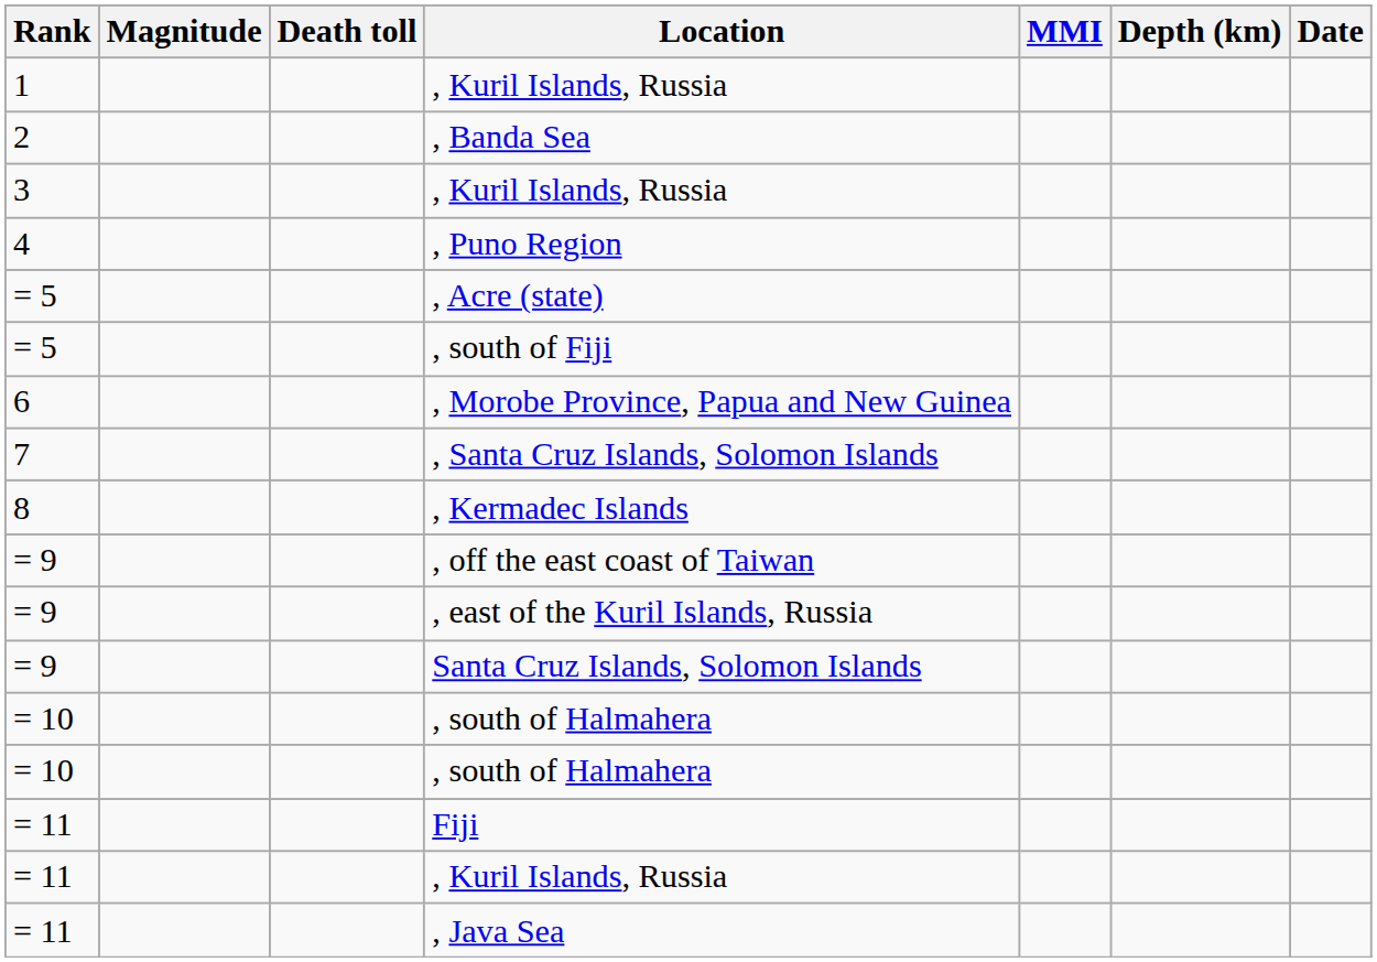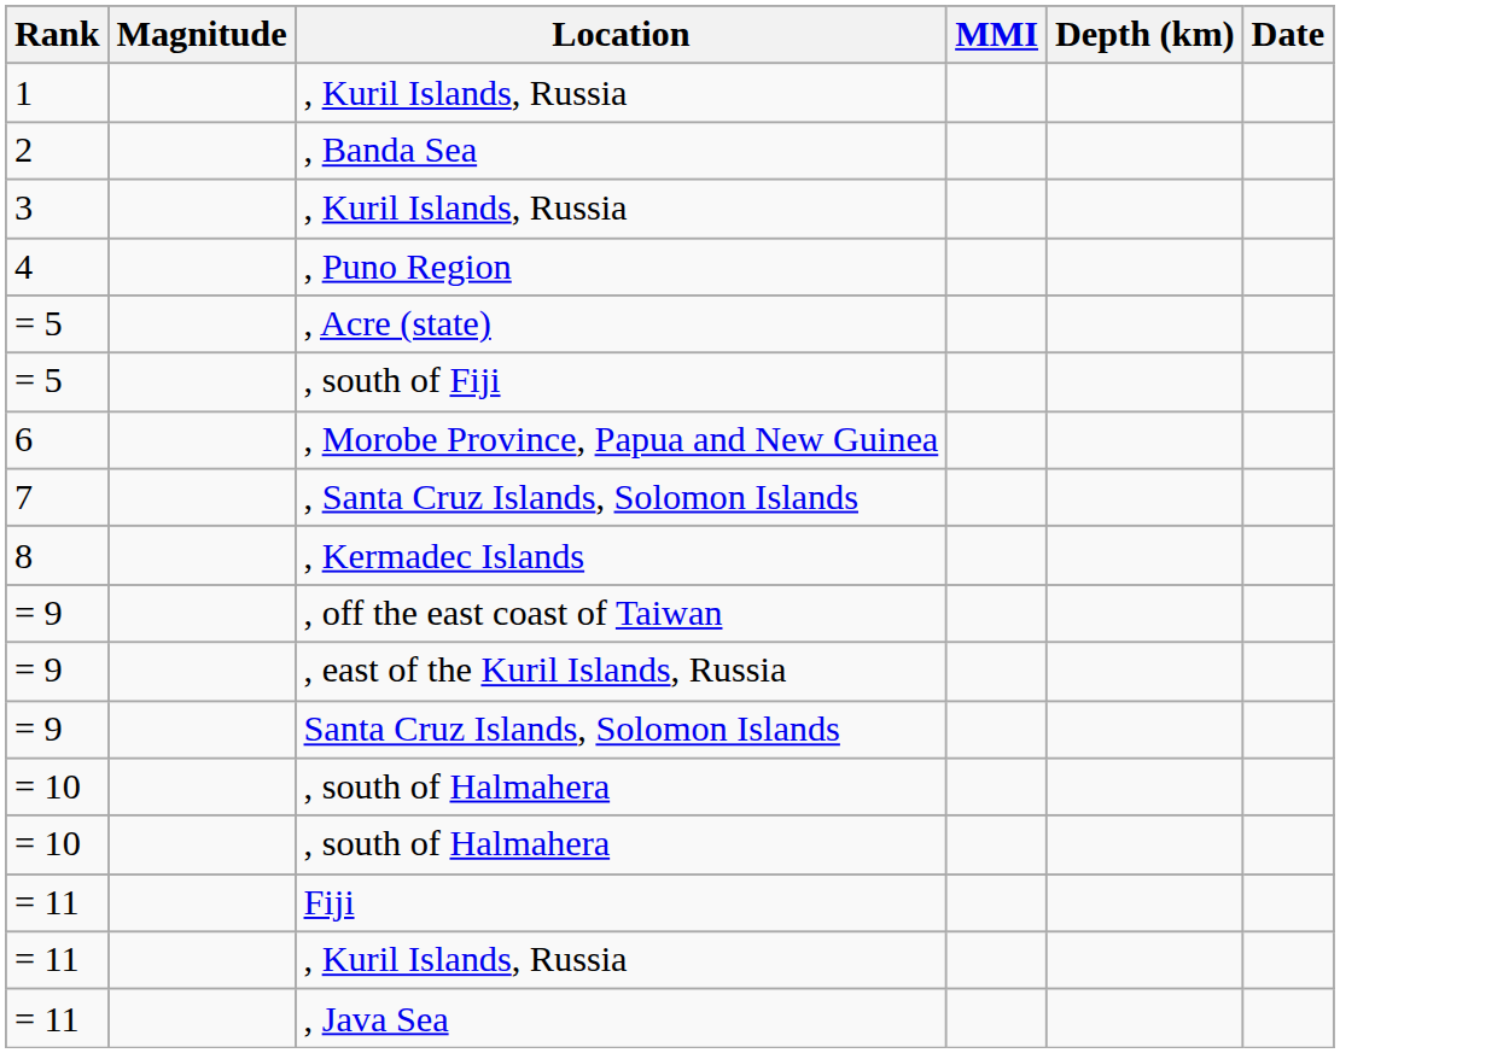 <table class="sortable wikitable" style="font-size:100%;">
 <tr>
 <th>Rank</th>
 <th>Magnitude</th>
-<th>Death toll</th>
 <th>Location</th>
 <th><a href='#'>MMI</a></th>
 <th>Depth (km)</th>
 <th>Date</th>
 </tr>
 <tr>
 <td>1</td>
-<td></td>
 <td></td>
 <td>, <a href='#'>Kuril Islands</a>, Russia</td>
 <td></td>
 <td></td>
 <td></td>
 </tr>
 <tr>
 <td>2</td>
 <td></td>
-<td></td>
 <td>, <a href='#'>Banda Sea</a></td>
 <td></td>
 <td></td>
 <td></td>
 </tr>
 <tr>
 <td>3</td>
-<td></td>
 <td></td>
 <td>, <a href='#'>Kuril Islands</a>, Russia</td>
 <td></td>
 <td></td>
 <td></td>
 </tr>
 <tr>
 <td>4</td>
 <td></td>
-<td></td>
 <td>, <a href='#'>Puno Region</a></td>
 <td></td>
 <td></td>
 <td></td>
 </tr>
 <tr>
 <td>= 5</td>
-<td></td>
 <td></td>
 <td>, <a href='#'>Acre (state)</a></td>
 <td></td>
 <td></td>
 <td></td>
 </tr>
 <tr>
 <td>= 5</td>
 <td></td>
-<td></td>
 <td>, south of <a href='#'>Fiji</a></td>
 <td></td>
 <td></td>
 <td></td>
 </tr>
 <tr>
 <td>6</td>
-<td></td>
 <td></td>
 <td>, <a href='#'>Morobe Province</a>, <a href='#'>Papua and New Guinea</a></td>
 <td></td>
 <td></td>
 <td></td>
 </tr>
 <tr>
 <td>7</td>
 <td></td>
-<td></td>
 <td>, <a href='#'>Santa Cruz Islands</a>, <a href='#'>Solomon Islands</a></td>
 <td></td>
 <td></td>
 <td></td>
 </tr>
 <tr>
 <td>8</td>
-<td></td>
 <td></td>
 <td>, <a href='#'>Kermadec Islands</a></td>
 <td></td>
 <td></td>
 <td></td>
 </tr>
 <tr>
 <td>= 9</td>
 <td></td>
-<td></td>
 <td>, off the east coast of <a href='#'>Taiwan</a></td>
 <td></td>
 <td></td>
 <td></td>
 </tr>
 <tr>
 <td>= 9</td>
-<td></td>
 <td></td>
 <td>, east of the <a href='#'>Kuril Islands</a>, Russia</td>
 <td></td>
 <td></td>
 <td></td>
 </tr>
 <tr>
 <td>= 9</td>
 <td></td>
-<td></td>
 <td> <a href='#'>Santa Cruz Islands</a>, <a href='#'>Solomon Islands</a></td>
 <td></td>
 <td></td>
 <td></td>
 </tr>
 <tr>
 <td>= 10</td>
-<td></td>
 <td></td>
 <td>, south of <a href='#'>Halmahera</a></td>
 <td></td>
 <td></td>
 <td></td>
 </tr>
 <tr>
 <td>= 10</td>
 <td></td>
-<td></td>
 <td>, south of <a href='#'>Halmahera</a></td>
 <td></td>
 <td></td>
 <td></td>
 </tr>
 <tr>
 <td>= 11</td>
-<td></td>
 <td></td>
 <td> <a href='#'>Fiji</a></td>
 <td></td>
 <td></td>
 <td></td>
 </tr>
 <tr>
 <td>= 11</td>
 <td></td>
-<td></td>
 <td>, <a href='#'>Kuril Islands</a>, Russia</td>
 <td></td>
 <td></td>
 <td></td>
 </tr>
 <tr>
 <td>= 11</td>
 <td></td>
-<td></td>
 <td>, <a href='#'>Java Sea</a></td>
 <td></td>
 <td></td>
 <td></td>
 </tr>
 </table>
